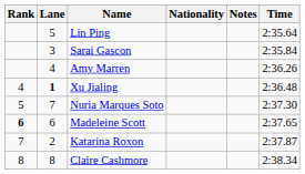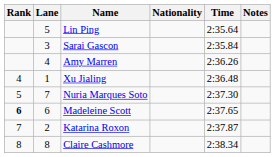 <table class="wikitable sortable" style="text-align:center">
 <tr>
 <th>Rank</th>
 <th>Lane</th>
 <th>Name</th>
 <th>Nationality</th>
+<th>Time</th>
 <th>Notes</th>
-<th>Time</th>
 </tr>
 <tr>
 <td></td>
 <td>5</td>
 <td style="text-align:left"><a href='#'>Lin Ping</a></td>
 <td style="text-align:left"></td>
+<td>2:35.64</td>
 <td></td>
-<td>2:35.64</td>
 </tr>
 <tr>
 <td></td>
 <td>3</td>
 <td style="text-align:left"><a href='#'>Sarai Gascon</a></td>
 <td style="text-align:left"></td>
+<td>2:35.84</td>
 <td></td>
-<td>2:35.84</td>
 </tr>
 <tr>
 <td></td>
 <td>4</td>
 <td style="text-align:left"><a href='#'>Amy Marren</a></td>
 <td style="text-align:left"></td>
+<td>2:36.26</td>
 <td></td>
-<td>2:36.26</td>
 </tr>
 <tr>
 <td>4</td>
-<td><strong>1</strong></td>
+<td>1</td>
 <td style="text-align:left"><a href='#'>Xu Jialing</a></td>
 <td style="text-align:left"></td>
+<td>2:36.48</td>
 <td></td>
-<td>2:36.48</td>
 </tr>
 <tr>
 <td>5</td>
 <td>7</td>
 <td style="text-align:left"><a href='#'>Nuria Marques Soto</a></td>
 <td style="text-align:left"></td>
+<td>2:37.30</td>
 <td></td>
-<td>2:37.30</td>
 </tr>
 <tr>
 <td><strong>6</strong></td>
 <td>6</td>
 <td style="text-align:left"><a href='#'>Madeleine Scott</a></td>
 <td style="text-align:left"></td>
+<td>2:37.65</td>
 <td></td>
-<td>2:37.65</td>
 </tr>
 <tr>
 <td>7</td>
 <td>2</td>
 <td style="text-align:left"><a href='#'>Katarina Roxon</a></td>
 <td style="text-align:left"></td>
+<td>2:37.87</td>
 <td></td>
-<td>2:37.87</td>
 </tr>
 <tr>
 <td>8</td>
 <td>8</td>
 <td style="text-align:left"><a href='#'>Claire Cashmore</a></td>
 <td style="text-align:left"></td>
+<td>2:38.34</td>
 <td></td>
-<td>2:38.34</td>
 </tr>
 </table>
